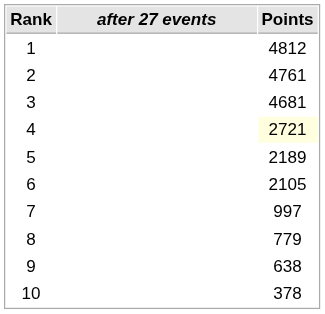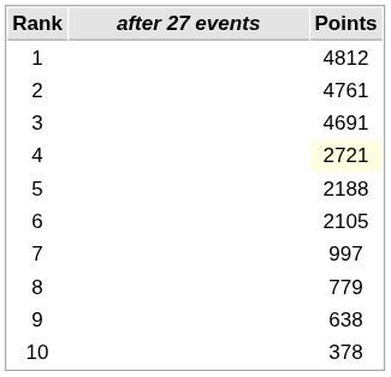 <table cellspacing="1" cellpadding="3" style="border:1px solid #AAAAAA;font-size:86%">
 <tr bgcolor="#E4E4E4">
 <th style="border-bottom:1px solid #AAAAAA" width=10>Rank</th>
 <th style="border-bottom:1px solid #AAAAAA" width=155><em>after 27 events</em></th>
 <th style="border-bottom:1px solid #AAAAAA" width=40>Points</th>
 </tr>
 <tr>
 <td style="text-align: center;">1</td>
 <td></td>
 <td align="center">4812</td>
 </tr>
 <tr>
 <td style="text-align: center;">2</td>
 <td></td>
 <td align="center">4761</td>
 </tr>
 <tr>
 <td style="text-align: center;">3</td>
 <td></td>
-<td align="center">4681</td>
+<td align="center">4691</td>
 </tr>
 <tr>
 <td style="text-align: center;">4</td>
 <td></td>
 <td align="center" style="background: lightyellow;">2721</td>
 </tr>
 <tr>
 <td style="text-align: center;">5</td>
 <td></td>
-<td align="center">2189</td>
+<td align="center">2188</td>
 </tr>
 <tr>
 <td style="text-align: center;">6</td>
 <td></td>
 <td align="center">2105</td>
 </tr>
 <tr>
 <td style="text-align: center;">7</td>
 <td></td>
 <td align="center">997</td>
 </tr>
 <tr>
 <td style="text-align: center;">8</td>
 <td></td>
 <td align="center">779</td>
 </tr>
 <tr>
 <td style="text-align: center;">9</td>
 <td></td>
 <td align="center">638</td>
 </tr>
 <tr>
 <td style="text-align: center;">10</td>
 <td></td>
 <td align="center">378</td>
 </tr>
 </table>
